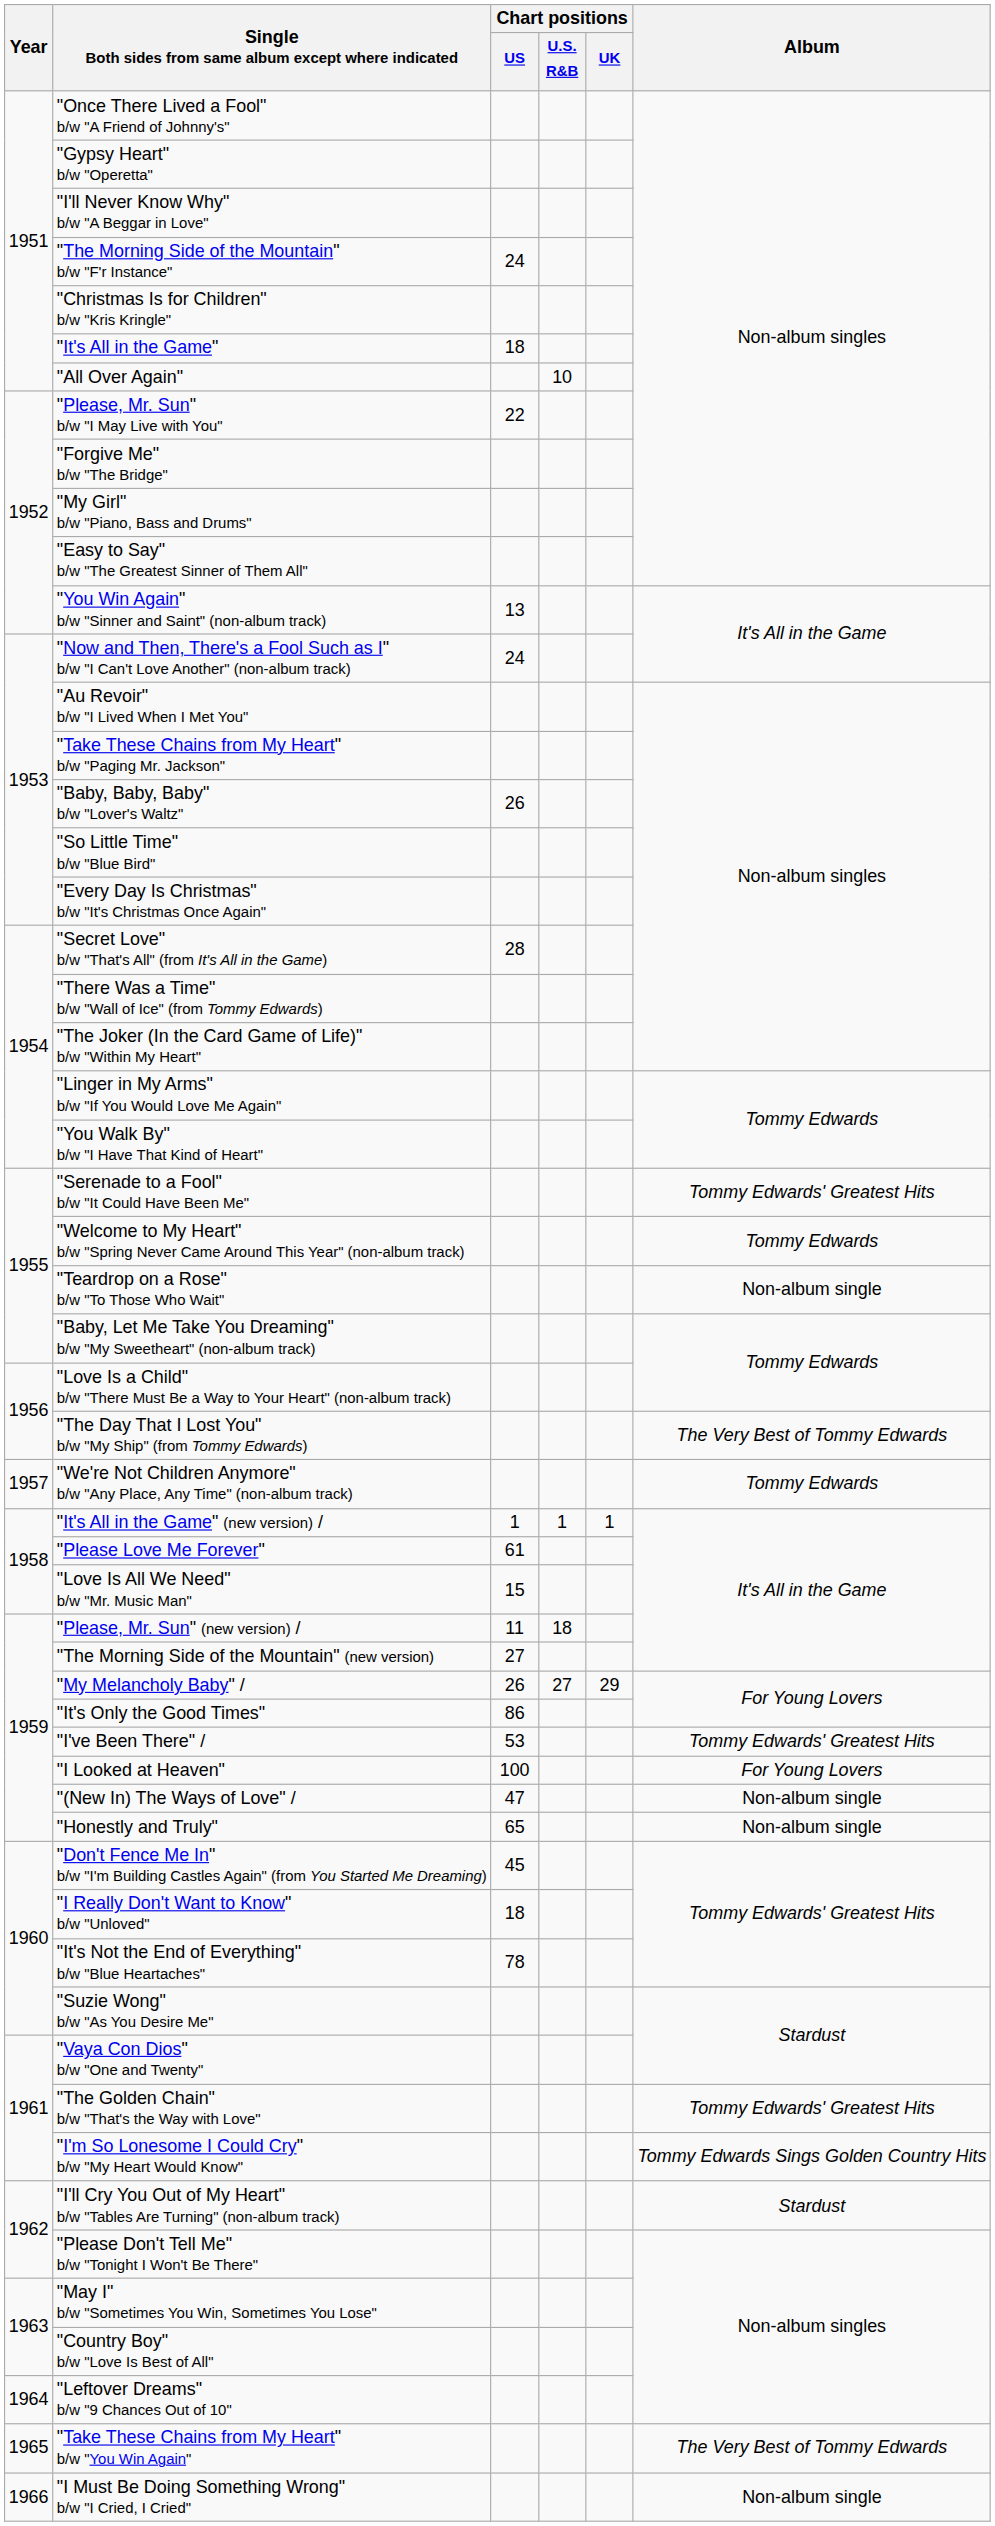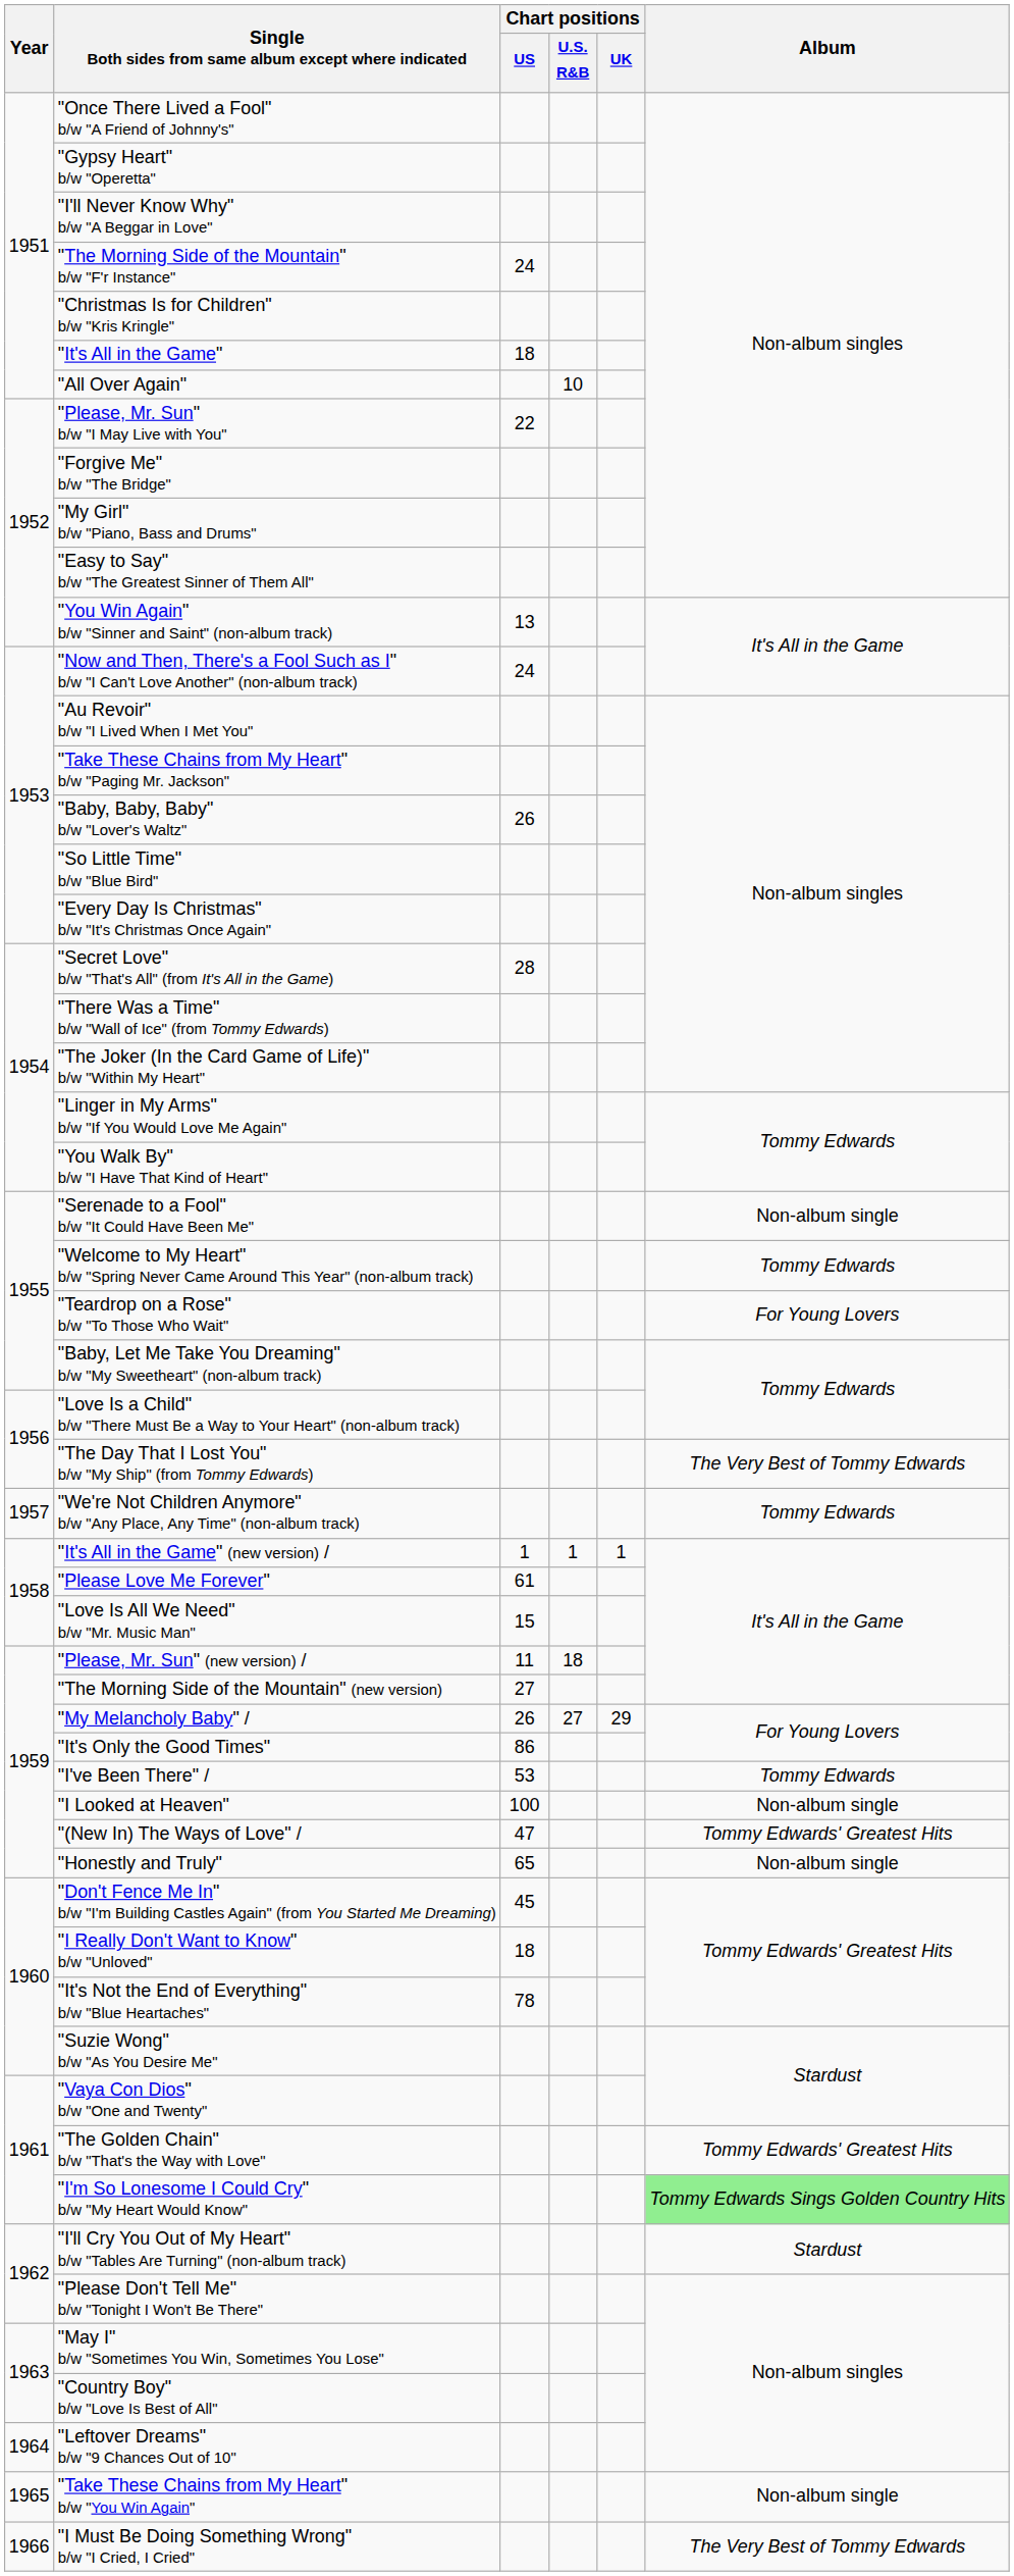 <table class="wikitable" style="text-align:center;">
 <tr>
 <th rowspan="2">Year</th>
 <th rowspan="2">Single<br><small>Both sides from same album except where indicated</small></th>
 <th colspan="3">Chart positions</th>
 <th rowspan="2">Album</th>
 </tr>
 <tr>
 <th style="width:35px;"><sup><a href='#'>US</a></sup></th>
 <th style="width:35px;"><sup><a href='#'>U.S.<br>R&B</a></sup></th>
 <th style="width:35px;"><sup><a href='#'>UK</a></sup></th>
 </tr>
 <tr>
 <td rowspan="7">1951</td>
 <td style="text-align:left;">"Once There Lived a Fool"<br><small>b/w "A Friend of Johnny's"</small></td>
 <td></td>
 <td></td>
 <td></td>
 <td rowspan="11">Non-album singles</td>
 </tr>
 <tr>
 <td style="text-align:left;">"Gypsy Heart"<br><small>b/w "Operetta"</small></td>
 <td></td>
 <td></td>
 <td></td>
 </tr>
 <tr>
 <td style="text-align:left;">"I'll Never Know Why"<br><small>b/w "A Beggar in Love"</small></td>
 <td></td>
 <td></td>
 <td></td>
 </tr>
 <tr>
 <td style="text-align:left;">"<a href='#'>The Morning Side of the Mountain</a>"<br><small>b/w "F'r Instance"</small></td>
 <td>24</td>
 <td></td>
 <td></td>
 </tr>
 <tr>
 <td style="text-align:left;">"Christmas Is for Children"<br><small>b/w "Kris Kringle"</small></td>
 <td></td>
 <td></td>
 <td></td>
 </tr>
 <tr>
 <td style="text-align:left;">"<a href='#'>It's All in the Game</a>"</td>
 <td>18</td>
 <td></td>
 <td></td>
 </tr>
 <tr>
 <td style="text-align:left;">"All Over Again"</td>
 <td></td>
 <td>10</td>
 <td></td>
 </tr>
 <tr>
 <td rowspan="5">1952</td>
 <td style="text-align:left;">"<a href='#'>Please, Mr. Sun</a>"<br><small>b/w "I May Live with You"</small></td>
 <td>22</td>
 <td></td>
 <td></td>
 </tr>
 <tr>
 <td style="text-align:left;">"Forgive Me"<br><small>b/w "The Bridge"</small></td>
 <td></td>
 <td></td>
 <td></td>
 </tr>
 <tr>
 <td style="text-align:left;">"My Girl"<br><small>b/w "Piano, Bass and Drums"</small></td>
 <td></td>
 <td></td>
 <td></td>
 </tr>
 <tr>
 <td style="text-align:left;">"Easy to Say"<br><small>b/w "The Greatest Sinner of Them All"</small></td>
 <td></td>
 <td></td>
 <td></td>
 </tr>
 <tr>
 <td style="text-align:left;">"<a href='#'>You Win Again</a>"<br><small>b/w "Sinner and Saint" (non-album track)</small></td>
 <td>13</td>
 <td></td>
 <td></td>
 <td rowspan="2"><em>It's All in the Game</em></td>
 </tr>
 <tr>
 <td rowspan="6">1953</td>
 <td style="text-align:left;">"<a href='#'>Now and Then, There's a Fool Such as I</a>"<br><small>b/w "I Can't Love Another" (non-album track)</small></td>
 <td>24</td>
 <td></td>
 <td></td>
 </tr>
 <tr>
 <td style="text-align:left;">"Au Revoir"<br><small>b/w "I Lived When I Met You"</small></td>
 <td></td>
 <td></td>
 <td></td>
 <td rowspan="8">Non-album singles</td>
 </tr>
 <tr>
 <td style="text-align:left;">"<a href='#'>Take These Chains from My Heart</a>"<br><small>b/w "Paging Mr. Jackson"</small></td>
 <td></td>
 <td></td>
 <td></td>
 </tr>
 <tr>
 <td style="text-align:left;">"Baby, Baby, Baby"<br><small>b/w "Lover's Waltz"</small></td>
 <td>26</td>
 <td></td>
 <td></td>
 </tr>
 <tr>
 <td style="text-align:left;">"So Little Time"<br><small>b/w "Blue Bird"</small></td>
 <td></td>
 <td></td>
 <td></td>
 </tr>
 <tr>
 <td style="text-align:left;">"Every Day Is Christmas"<br><small>b/w "It's Christmas Once Again"</small></td>
 <td></td>
 <td></td>
 <td></td>
 </tr>
 <tr>
 <td rowspan="5">1954</td>
 <td style="text-align:left;">"Secret Love"<br><small>b/w "That's All" (from <em>It's All in the Game</em>)</small></td>
 <td>28</td>
 <td></td>
 <td></td>
 </tr>
 <tr>
 <td style="text-align:left;">"There Was a Time"<br><small>b/w "Wall of Ice" (from <em>Tommy Edwards</em>)</small></td>
 <td></td>
 <td></td>
 <td></td>
 </tr>
 <tr>
 <td style="text-align:left;">"The Joker (In the Card Game of Life)"<br><small>b/w "Within My Heart"</small></td>
 <td></td>
 <td></td>
 <td></td>
 </tr>
 <tr>
 <td style="text-align:left;">"Linger in My Arms"<br><small>b/w "If You Would Love Me Again"</small></td>
 <td></td>
 <td></td>
 <td></td>
 <td rowspan="2"><em>Tommy Edwards</em></td>
 </tr>
 <tr>
 <td style="text-align:left;">"You Walk By"<br><small>b/w "I Have That Kind of Heart"</small></td>
 <td></td>
 <td></td>
 <td></td>
 </tr>
 <tr>
 <td rowspan="4">1955</td>
 <td style="text-align:left;">"Serenade to a Fool"<br><small>b/w "It Could Have Been Me"</small></td>
 <td></td>
 <td></td>
 <td></td>
-<td><em>Tommy Edwards' Greatest Hits</em></td>
+<td>Non-album single</td>
 </tr>
 <tr>
 <td style="text-align:left;">"Welcome to My Heart"<br><small>b/w "Spring Never Came Around This Year" (non-album track)</small></td>
 <td></td>
 <td></td>
 <td></td>
 <td><em>Tommy Edwards</em></td>
 </tr>
 <tr>
 <td style="text-align:left;">"Teardrop on a Rose"<br><small>b/w "To Those Who Wait"</small></td>
 <td></td>
 <td></td>
 <td></td>
-<td>Non-album single</td>
+<td><em>For Young Lovers</em></td>
 </tr>
 <tr>
 <td style="text-align:left;">"Baby, Let Me Take You Dreaming"<br><small>b/w "My Sweetheart" (non-album track)</small></td>
 <td></td>
 <td></td>
 <td></td>
 <td rowspan="2"><em>Tommy Edwards</em></td>
 </tr>
 <tr>
 <td rowspan="2">1956</td>
 <td style="text-align:left;">"Love Is a Child"<br><small>b/w "There Must Be a Way to Your Heart" (non-album track)</small></td>
 <td></td>
 <td></td>
 <td></td>
 </tr>
 <tr>
 <td style="text-align:left;">"The Day That I Lost You"<br><small>b/w "My Ship" (from <em>Tommy Edwards</em>)</small></td>
 <td></td>
 <td></td>
 <td></td>
 <td><em>The Very Best of Tommy Edwards</em></td>
 </tr>
 <tr>
 <td>1957</td>
 <td style="text-align:left;">"We're Not Children Anymore"<br><small>b/w "Any Place, Any Time" (non-album track)</small></td>
 <td></td>
 <td></td>
 <td></td>
 <td><em>Tommy Edwards</em></td>
 </tr>
 <tr>
 <td rowspan="3">1958</td>
 <td style="text-align:left;">"<a href='#'>It's All in the Game</a>" <small>(new version)</small> /</td>
 <td>1</td>
 <td>1</td>
 <td>1</td>
 <td rowspan="5"><em>It's All in the Game</em></td>
 </tr>
 <tr>
 <td style="text-align:left;">"<a href='#'>Please Love Me Forever</a>"</td>
 <td>61</td>
 <td></td>
 <td></td>
 </tr>
 <tr>
 <td style="text-align:left;">"Love Is All We Need"<br><small>b/w "Mr. Music Man"</small></td>
 <td>15</td>
 <td></td>
 <td></td>
 </tr>
 <tr>
 <td rowspan="8">1959</td>
 <td style="text-align:left;">"<a href='#'>Please, Mr. Sun</a>" <small>(new version)</small> /</td>
 <td>11</td>
 <td>18</td>
 <td></td>
 </tr>
 <tr>
 <td style="text-align:left;">"The Morning Side of the Mountain" <small>(new version)</small></td>
 <td>27</td>
 <td></td>
 <td></td>
 </tr>
 <tr>
 <td style="text-align:left;">"<a href='#'>My Melancholy Baby</a>" /</td>
 <td>26</td>
 <td>27</td>
 <td>29</td>
 <td rowspan="2"><em>For Young Lovers</em></td>
 </tr>
 <tr>
 <td style="text-align:left;">"It's Only the Good Times"</td>
 <td>86</td>
 <td></td>
 <td></td>
 </tr>
 <tr>
 <td style="text-align:left;">"I've Been There" /</td>
 <td>53</td>
 <td></td>
 <td></td>
-<td><em>Tommy Edwards' Greatest Hits</em></td>
+<td><em>Tommy Edwards</em></td>
 </tr>
 <tr>
 <td style="text-align:left;">"I Looked at Heaven"</td>
 <td>100</td>
 <td></td>
 <td></td>
-<td><em>For Young Lovers</em></td>
+<td>Non-album single</td>
 </tr>
 <tr>
 <td style="text-align:left;">"(New In) The Ways of Love" /</td>
 <td>47</td>
 <td></td>
 <td></td>
-<td>Non-album single</td>
+<td><em>Tommy Edwards' Greatest Hits</em></td>
 </tr>
 <tr>
 <td style="text-align:left;">"Honestly and Truly"</td>
 <td>65</td>
 <td></td>
 <td></td>
 <td>Non-album single</td>
 </tr>
 <tr>
 <td rowspan="4">1960</td>
 <td style="text-align:left;">"<a href='#'>Don't Fence Me In</a>"<br><small>b/w "I'm Building Castles Again" (from <em>You Started Me Dreaming</em>)</small></td>
 <td>45</td>
 <td></td>
 <td></td>
 <td rowspan="3"><em>Tommy Edwards' Greatest Hits</em></td>
 </tr>
 <tr>
 <td style="text-align:left;">"<a href='#'>I Really Don't Want to Know</a>"<br><small>b/w "Unloved"</small></td>
 <td>18</td>
 <td></td>
 <td></td>
 </tr>
 <tr>
 <td style="text-align:left;">"It's Not the End of Everything"<br><small>b/w "Blue Heartaches"</small></td>
 <td>78</td>
 <td></td>
 <td></td>
 </tr>
 <tr>
 <td style="text-align:left;">"Suzie Wong"<br><small>b/w "As You Desire Me"</small></td>
 <td></td>
 <td></td>
 <td></td>
 <td rowspan="2"><em>Stardust</em></td>
 </tr>
 <tr>
 <td rowspan="3">1961</td>
 <td style="text-align:left;">"<a href='#'>Vaya Con Dios</a>"<br><small>b/w "One and Twenty"</small></td>
 <td></td>
 <td></td>
 <td></td>
 </tr>
 <tr>
 <td style="text-align:left;">"The Golden Chain"<br><small>b/w "That's the Way with Love"</small></td>
 <td></td>
 <td></td>
 <td></td>
 <td><em>Tommy Edwards' Greatest Hits</em></td>
 </tr>
 <tr>
 <td style="text-align:left;">"<a href='#'>I'm So Lonesome I Could Cry</a>"<br><small>b/w "My Heart Would Know"</small></td>
 <td></td>
 <td></td>
 <td></td>
-<td><em>Tommy Edwards Sings Golden Country Hits</em></td>
+<td style="background: lightgreen;"><em>Tommy Edwards Sings Golden Country Hits</em></td>
 </tr>
 <tr>
 <td rowspan="2">1962</td>
 <td style="text-align:left;">"I'll Cry You Out of My Heart"<br><small>b/w "Tables Are Turning" (non-album track)</small></td>
 <td></td>
 <td></td>
 <td></td>
 <td><em>Stardust</em></td>
 </tr>
 <tr>
 <td style="text-align:left;">"Please Don't Tell Me"<br><small>b/w "Tonight I Won't Be There"</small></td>
 <td></td>
 <td></td>
 <td></td>
 <td rowspan="4">Non-album singles</td>
 </tr>
 <tr>
 <td rowspan="2">1963</td>
 <td style="text-align:left;">"May I"<br><small>b/w "Sometimes You Win, Sometimes You Lose"</small></td>
 <td></td>
 <td></td>
 <td></td>
 </tr>
 <tr>
 <td style="text-align:left;">"Country Boy"<br><small>b/w "Love Is Best of All"</small></td>
 <td></td>
 <td></td>
 <td></td>
 </tr>
 <tr>
 <td>1964</td>
 <td style="text-align:left;">"Leftover Dreams"<br><small>b/w "9 Chances Out of 10"</small></td>
 <td></td>
 <td></td>
 <td></td>
 </tr>
 <tr>
 <td>1965</td>
 <td style="text-align:left;">"<a href='#'>Take These Chains from My Heart</a>"<br><small>b/w "<a href='#'>You Win Again</a>"</small></td>
 <td></td>
 <td></td>
 <td></td>
-<td><em>The Very Best of Tommy Edwards</em></td>
+<td>Non-album single</td>
 </tr>
 <tr>
 <td>1966</td>
 <td style="text-align:left;">"I Must Be Doing Something Wrong"<br><small>b/w "I Cried, I Cried"</small></td>
 <td></td>
 <td></td>
 <td></td>
-<td>Non-album single</td>
+<td><em>The Very Best of Tommy Edwards</em></td>
 </tr>
 </table>
